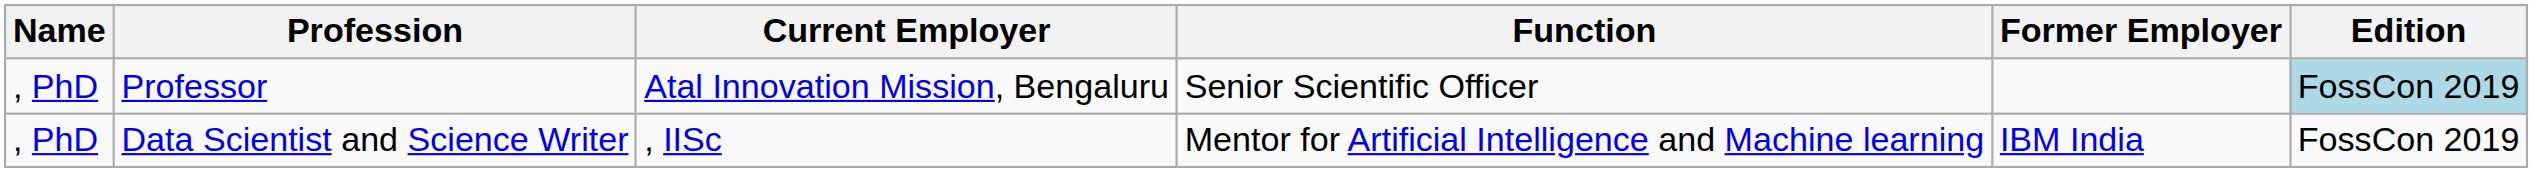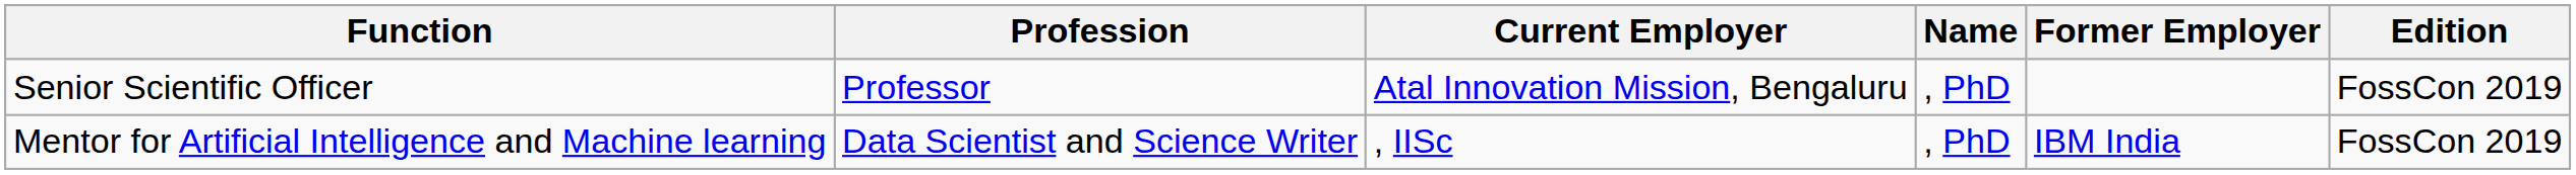 <table class="wikitable sortable">
 <tr>
-<th>Name</th>
+<th>Function</th>
 <th>Profession</th>
 <th>Current Employer</th>
-<th>Function</th>
+<th>Name</th>
 <th>Former Employer</th>
 <th>Edition</th>
 </tr>
 <tr>
-<td>, <a href='#'>PhD</a></td>
+<td>Senior Scientific Officer</td>
 <td><a href='#'>Professor</a></td>
 <td><a href='#'>Atal Innovation Mission</a>, Bengaluru</td>
-<td>Senior Scientific Officer</td>
+<td>, <a href='#'>PhD</a></td>
 <td></td>
-<td style="background: lightblue;">FossCon 2019 </td>
+<td>FossCon 2019 </td>
 </tr>
 <tr>
-<td>, <a href='#'>PhD</a></td>
+<td>Mentor for <a href='#'>Artificial Intelligence</a> and <a href='#'>Machine learning</a></td>
 <td><a href='#'>Data Scientist</a> and <a href='#'>Science Writer</a></td>
 <td>, <a href='#'>IISc</a></td>
-<td>Mentor for <a href='#'>Artificial Intelligence</a> and <a href='#'>Machine learning</a></td>
+<td>, <a href='#'>PhD</a></td>
 <td><a href='#'>IBM India</a></td>
 <td>FossCon 2019 </td>
 </tr>
 </table>
